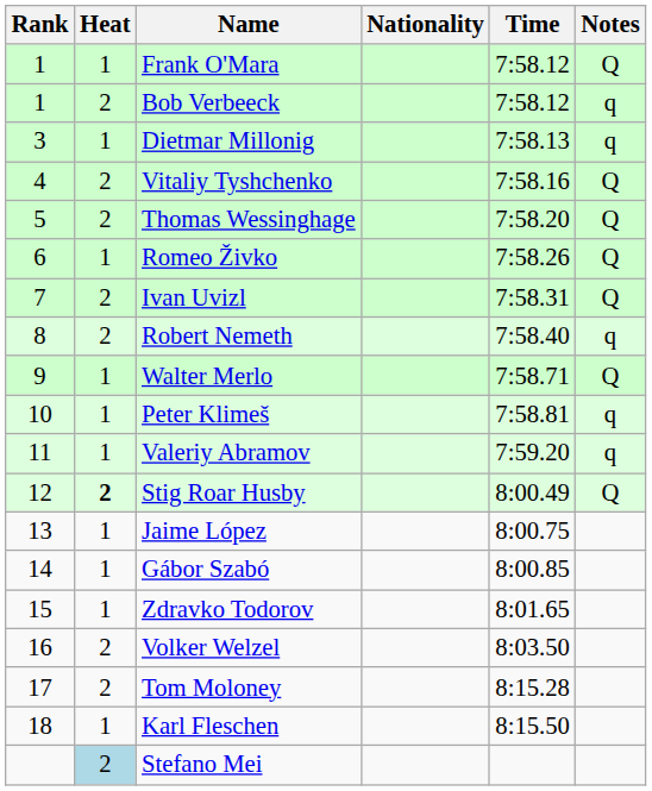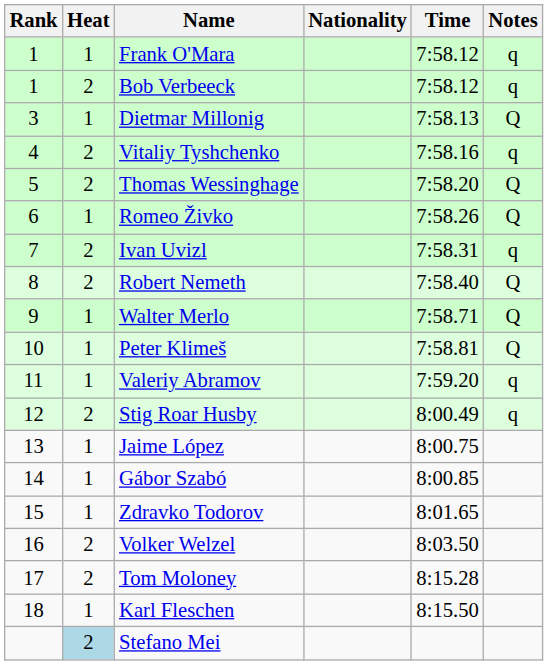 <table class="wikitable sortable" style="text-align:center">
 <tr>
 <th>Rank</th>
 <th>Heat</th>
 <th>Name</th>
 <th>Nationality</th>
 <th>Time</th>
 <th>Notes</th>
 </tr>
 <tr bgcolor=ccffcc>
 <td>1</td>
 <td>1</td>
 <td align="left"><a href='#'>Frank O'Mara</a></td>
 <td align=left></td>
 <td>7:58.12</td>
-<td>Q</td>
+<td>q</td>
 </tr>
 <tr bgcolor=ccffcc>
 <td>1</td>
 <td>2</td>
 <td align="left"><a href='#'>Bob Verbeeck</a></td>
 <td align=left></td>
 <td>7:58.12</td>
 <td>q</td>
 </tr>
 <tr bgcolor=ccffcc>
 <td>3</td>
 <td>1</td>
 <td align="left"><a href='#'>Dietmar Millonig</a></td>
 <td align=left></td>
 <td>7:58.13</td>
-<td>q</td>
+<td>Q</td>
 </tr>
 <tr bgcolor=ccffcc>
 <td>4</td>
 <td>2</td>
 <td align="left"><a href='#'>Vitaliy Tyshchenko</a></td>
 <td align=left></td>
 <td>7:58.16</td>
-<td>Q</td>
+<td>q</td>
 </tr>
 <tr bgcolor=ccffcc>
 <td>5</td>
 <td>2</td>
 <td align="left"><a href='#'>Thomas Wessinghage</a></td>
 <td align=left></td>
 <td>7:58.20</td>
 <td>Q</td>
 </tr>
 <tr bgcolor=ccffcc>
 <td>6</td>
 <td>1</td>
 <td align="left"><a href='#'>Romeo Živko</a></td>
 <td align=left></td>
 <td>7:58.26</td>
 <td>Q</td>
 </tr>
 <tr bgcolor=ccffcc>
 <td>7</td>
 <td>2</td>
 <td align="left"><a href='#'>Ivan Uvizl</a></td>
 <td align=left></td>
 <td>7:58.31</td>
-<td>Q</td>
+<td>q</td>
 </tr>
 <tr bgcolor=ddffdd>
 <td>8</td>
 <td>2</td>
 <td align="left"><a href='#'>Robert Nemeth</a></td>
 <td align=left></td>
 <td>7:58.40</td>
-<td>q</td>
+<td>Q</td>
 </tr>
 <tr bgcolor=ccffcc>
 <td>9</td>
 <td>1</td>
 <td align="left"><a href='#'>Walter Merlo</a></td>
 <td align=left></td>
 <td>7:58.71</td>
 <td>Q</td>
 </tr>
 <tr bgcolor=ddffdd>
 <td>10</td>
 <td>1</td>
 <td align="left"><a href='#'>Peter Klimeš</a></td>
 <td align=left></td>
 <td>7:58.81</td>
-<td>q</td>
+<td>Q</td>
 </tr>
 <tr bgcolor=ddffdd>
 <td>11</td>
 <td>1</td>
 <td align="left"><a href='#'>Valeriy Abramov</a></td>
 <td align=left></td>
 <td>7:59.20</td>
 <td>q</td>
 </tr>
 <tr bgcolor=ddffdd>
 <td>12</td>
-<td><strong>2</strong></td>
+<td>2</td>
 <td align="left"><a href='#'>Stig Roar Husby</a></td>
 <td align=left></td>
 <td>8:00.49</td>
-<td>Q</td>
+<td>q</td>
 </tr>
 <tr>
 <td>13</td>
 <td>1</td>
 <td align="left"><a href='#'>Jaime López</a></td>
 <td align=left></td>
 <td>8:00.75</td>
 <td></td>
 </tr>
 <tr>
 <td>14</td>
 <td>1</td>
 <td align="left"><a href='#'>Gábor Szabó</a></td>
 <td align=left></td>
 <td>8:00.85</td>
 <td></td>
 </tr>
 <tr>
 <td>15</td>
 <td>1</td>
 <td align="left"><a href='#'>Zdravko Todorov</a></td>
 <td align=left></td>
 <td>8:01.65</td>
 <td></td>
 </tr>
 <tr>
 <td>16</td>
 <td>2</td>
 <td align="left"><a href='#'>Volker Welzel</a></td>
 <td align=left></td>
 <td>8:03.50</td>
 <td></td>
 </tr>
 <tr>
 <td>17</td>
 <td>2</td>
 <td align="left"><a href='#'>Tom Moloney</a></td>
 <td align=left></td>
 <td>8:15.28</td>
 <td></td>
 </tr>
 <tr>
 <td>18</td>
 <td>1</td>
 <td align="left"><a href='#'>Karl Fleschen</a></td>
 <td align=left></td>
 <td>8:15.50</td>
 <td></td>
 </tr>
 <tr>
 <td></td>
 <td style="background: lightblue;">2</td>
 <td align="left"><a href='#'>Stefano Mei</a></td>
 <td align=left></td>
 <td></td>
 <td></td>
 </tr>
 </table>
